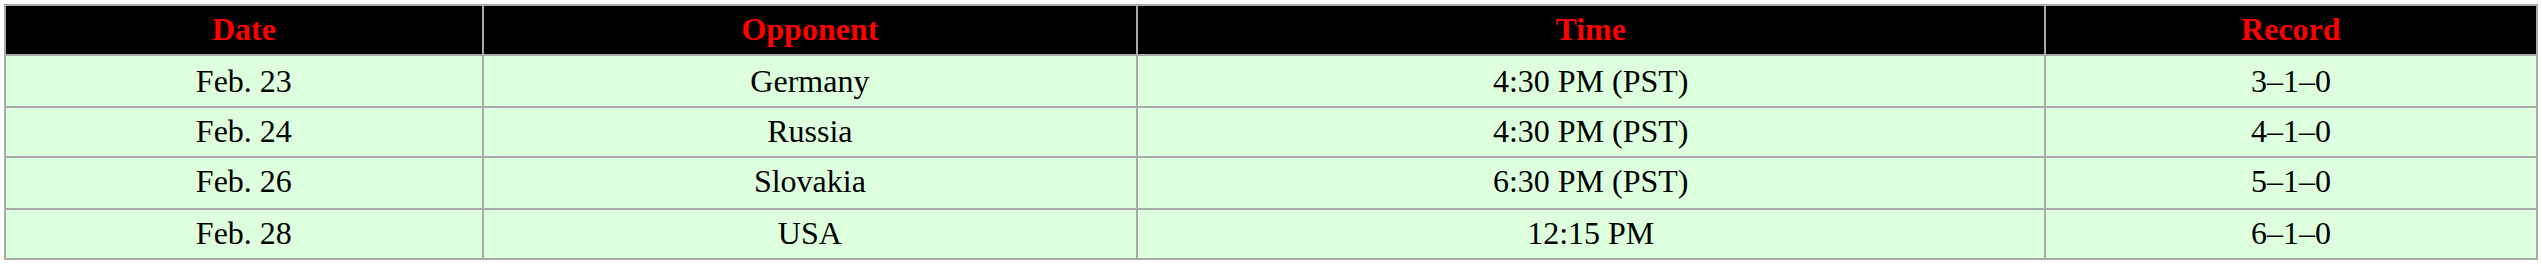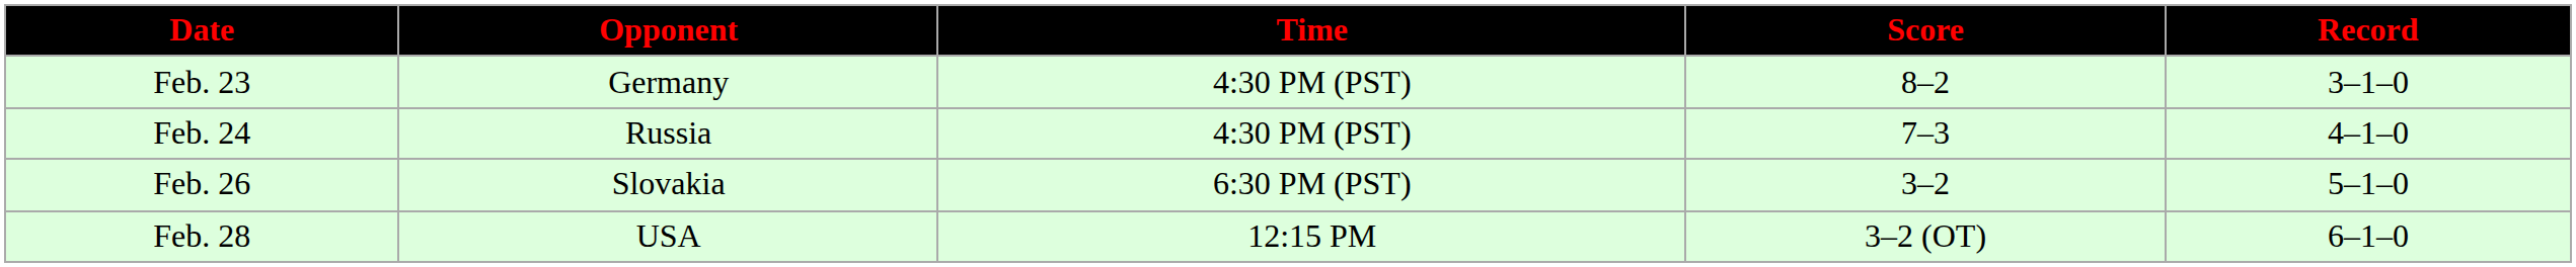 <table class="wikitable" width="80%">
 <tr>
 <th style="background:black;color:red;">Date</th>
 <th style="background:black;color:red;">Opponent</th>
 <th style="background:black;color:red;">Time</th>
+<th style="background:black;color:red;">Score</th>
 <th style="background:black;color:red;">Record</th>
 </tr>
 <tr align="center" bgcolor="#ddffdd">
 <td>Feb. 23</td>
 <td>Germany</td>
 <td>4:30 PM (PST)</td>
+<td>8–2</td>
 <td>3–1–0</td>
 </tr>
 <tr align="center" bgcolor="#ddffdd">
 <td>Feb. 24</td>
 <td>Russia</td>
 <td>4:30 PM (PST)</td>
+<td>7–3</td>
 <td>4–1–0</td>
 </tr>
 <tr align="center" bgcolor="#ddffdd">
 <td>Feb. 26</td>
 <td>Slovakia</td>
 <td>6:30 PM (PST)</td>
+<td>3–2</td>
 <td>5–1–0</td>
 </tr>
 <tr align="center" bgcolor="#ddffdd">
 <td>Feb. 28</td>
 <td>USA</td>
 <td>12:15 PM</td>
+<td>3–2 (OT)</td>
 <td>6–1–0</td>
 </tr>
 </table>
